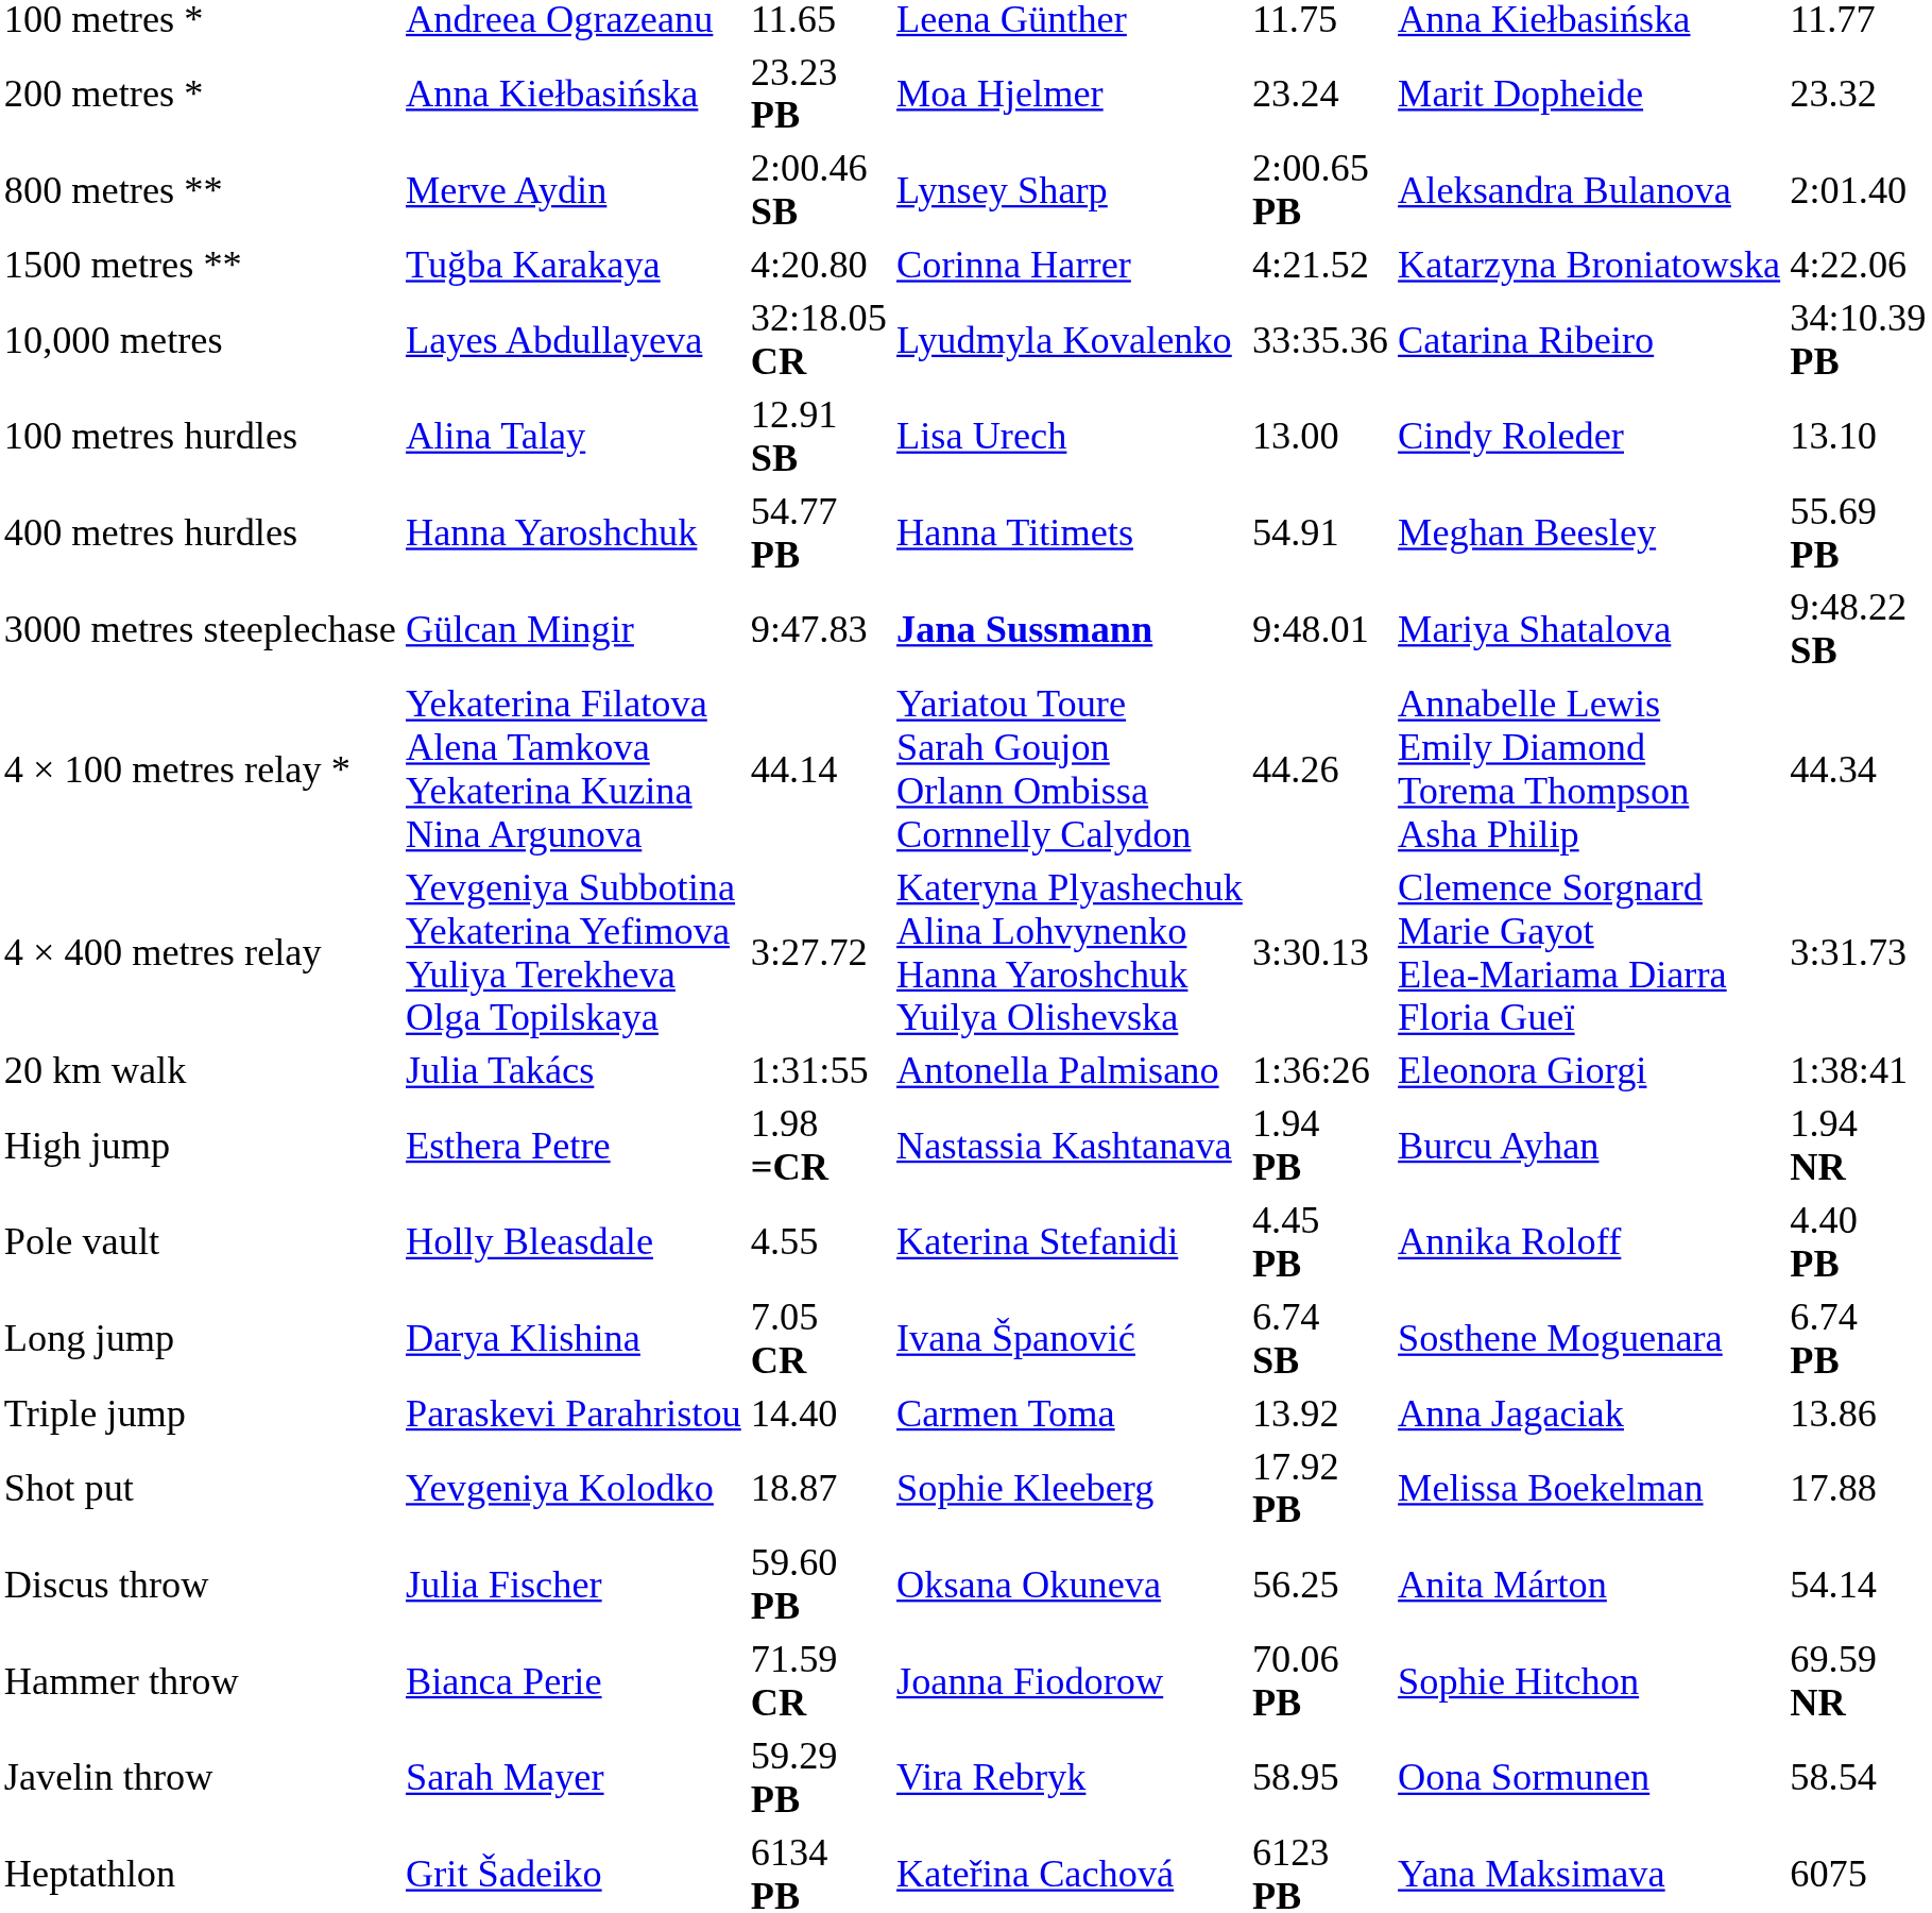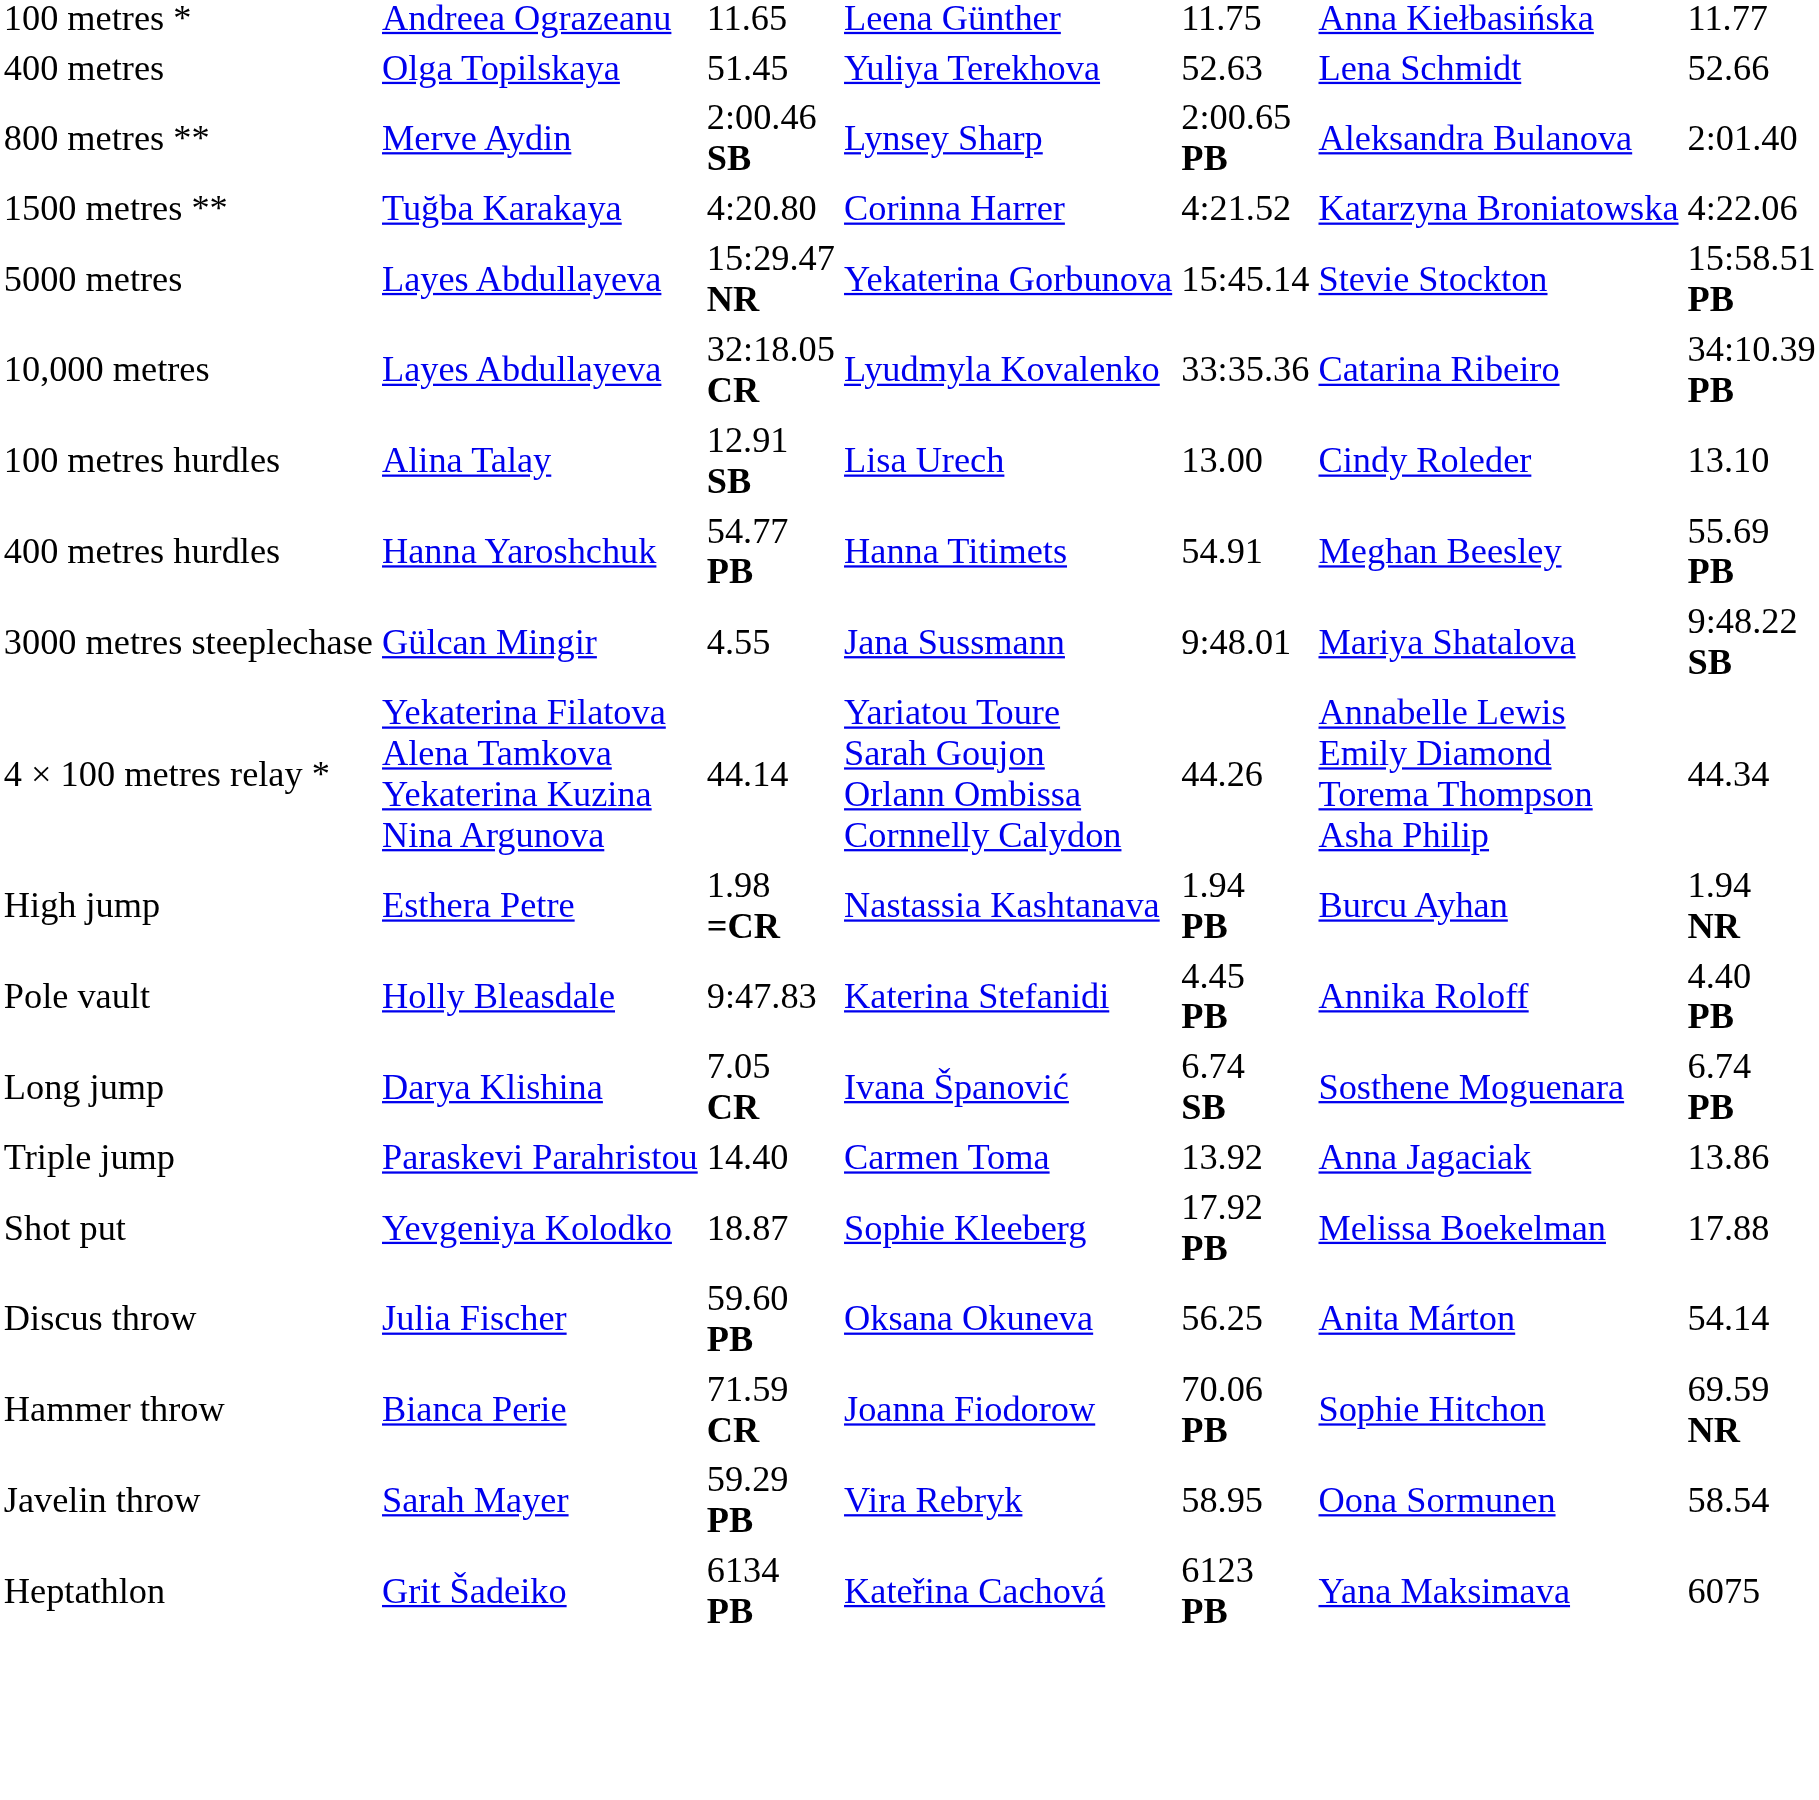 <table>
 <tr>
 <td>100 metres * <br></td>
 <td><a href='#'>Andreea Ograzeanu</a><br><em></em></td>
 <td>11.65</td>
 <td><a href='#'>Leena Günther</a><br><em></em></td>
 <td>11.75</td>
 <td><a href='#'>Anna Kiełbasińska</a><br><em></em></td>
 <td>11.77</td>
 </tr>
 <tr>
-<td>200 metres * <br></td>
-<td><a href='#'>Anna Kiełbasińska</a><br><em></em></td>
-<td>23.23<br><strong>PB</strong></td>
-<td><a href='#'>Moa Hjelmer</a><br><em></em></td>
-<td>23.24</td>
-<td><a href='#'>Marit Dopheide</a><br><em></em></td>
-<td>23.32</td>
+<td>400 metres <br></td>
+<td><a href='#'>Olga Topilskaya</a><br><em></em></td>
+<td>51.45</td>
+<td><a href='#'>Yuliya Terekhova</a><br><em></em></td>
+<td>52.63</td>
+<td><a href='#'>Lena Schmidt</a><br><em></em></td>
+<td>52.66</td>
 </tr>
 <tr>
 <td>800 metres ** <br></td>
 <td><a href='#'>Merve Aydin</a><br><em></em></td>
 <td>2:00.46<br><strong>SB</strong></td>
 <td><a href='#'>Lynsey Sharp</a><br><em></em></td>
 <td>2:00.65<br><strong>PB</strong></td>
 <td><a href='#'>Aleksandra Bulanova</a><br><em></em></td>
 <td>2:01.40<br></td>
 </tr>
 <tr>
 <td>1500 metres ** <br></td>
 <td><a href='#'>Tuğba Karakaya</a><br><em></em></td>
 <td>4:20.80</td>
 <td><a href='#'>Corinna Harrer</a><br><em></em></td>
 <td>4:21.52</td>
 <td><a href='#'>Katarzyna Broniatowska</a><br><em></em></td>
 <td>4:22.06</td>
+</tr>
+<tr>
+<td>5000 metres <br></td>
+<td><a href='#'>Layes Abdullayeva</a><br><em></em></td>
+<td>15:29.47<br><strong>NR</strong></td>
+<td><a href='#'>Yekaterina Gorbunova</a><br><em></em></td>
+<td>15:45.14</td>
+<td><a href='#'>Stevie Stockton</a><br><em></em></td>
+<td>15:58.51<br> <strong>PB</strong></td>
 </tr>
 <tr>
 <td>10,000 metres <br></td>
 <td><a href='#'>Layes Abdullayeva</a><br><em></em></td>
 <td>32:18.05 <br> <strong>CR</strong></td>
 <td><a href='#'>Lyudmyla Kovalenko</a><br><em></em></td>
 <td>33:35.36</td>
 <td><a href='#'>Catarina Ribeiro</a><br><em></em></td>
 <td>34:10.39 <br> <strong>PB</strong></td>
 </tr>
 <tr>
 <td>100 metres hurdles <br></td>
 <td><a href='#'>Alina Talay</a><br><em></em></td>
 <td>12.91<br><strong>SB</strong></td>
 <td><a href='#'>Lisa Urech</a><br><em></em></td>
 <td>13.00</td>
 <td><a href='#'>Cindy Roleder</a><br><em></em></td>
 <td>13.10</td>
 </tr>
 <tr>
 <td>400 metres hurdles <br></td>
 <td><a href='#'>Hanna Yaroshchuk</a><br><em></em></td>
 <td>54.77<br><strong>PB</strong></td>
 <td><a href='#'>Hanna Titimets</a><br><em></em></td>
 <td>54.91</td>
 <td><a href='#'>Meghan Beesley</a><br><em></em></td>
 <td>55.69<br><strong>PB</strong></td>
 </tr>
 <tr>
 <td>3000 metres steeplechase <br></td>
 <td><a href='#'>Gülcan Mingir</a><br><em></em></td>
-<td>9:47.83</td>
-<td><strong><a href='#'>Jana Sussmann</a><br><em></em></strong></td>
+<td>4.55</td>
+<td><a href='#'>Jana Sussmann</a><br><em></em></td>
 <td>9:48.01</td>
 <td><a href='#'>Mariya Shatalova</a><br><em></em></td>
 <td>9:48.22<br><strong>SB</strong></td>
 </tr>
 <tr>
 <td>4 × 100 metres relay * <br></td>
 <td><a href='#'>Yekaterina Filatova</a><br><a href='#'>Alena Tamkova</a><br><a href='#'>Yekaterina Kuzina</a><br><a href='#'>Nina Argunova</a><br><em></em></td>
 <td>44.14</td>
 <td><a href='#'>Yariatou Toure</a><br><a href='#'>Sarah Goujon</a><br><a href='#'>Orlann Ombissa</a><br><a href='#'>Cornnelly Calydon</a><br><em></em></td>
 <td>44.26</td>
 <td><a href='#'>Annabelle Lewis</a><br><a href='#'>Emily Diamond</a><br><a href='#'>Torema Thompson</a><br><a href='#'>Asha Philip</a><br><em></em></td>
 <td>44.34</td>
 </tr>
 <tr>
-<td>4 × 400 metres relay <br></td>
-<td><a href='#'>Yevgeniya Subbotina</a><br><a href='#'>Yekaterina Yefimova</a><br><a href='#'>Yuliya Terekheva</a><br><a href='#'>Olga Topilskaya</a><br><em></em></td>
-<td>3:27.72</td>
-<td><a href='#'>Kateryna Plyashechuk</a><br><a href='#'>Alina Lohvynenko</a><br><a href='#'>Hanna Yaroshchuk</a><br><a href='#'>Yuilya Olishevska</a><br><em></em></td>
-<td>3:30.13</td>
-<td><a href='#'>Clemence Sorgnard</a><br><a href='#'>Marie Gayot</a><br><a href='#'>Elea-Mariama Diarra</a><br><a href='#'>Floria Gueï</a><br><em></em></td>
-<td>3:31.73</td>
-</tr>
-<tr>
-<td>20 km walk <br></td>
-<td><a href='#'>Julia Takács</a><br><em></em></td>
-<td>1:31:55</td>
-<td><a href='#'>Antonella Palmisano</a><br><em></em></td>
-<td>1:36:26</td>
-<td><a href='#'>Eleonora Giorgi</a><br><em></em></td>
-<td>1:38:41</td>
-</tr>
-<tr>
 <td>High jump <br></td>
 <td><a href='#'>Esthera Petre</a><br><em></em></td>
 <td>1.98<br><strong>=CR</strong></td>
 <td><a href='#'>Nastassia Kashtanava</a><br><em></em></td>
 <td>1.94<br><strong>PB</strong></td>
 <td><a href='#'>Burcu Ayhan</a><br><em></em></td>
 <td>1.94<br><strong>NR</strong></td>
 </tr>
 <tr>
 <td>Pole vault <br></td>
 <td><a href='#'>Holly Bleasdale</a><br><em></em></td>
-<td>4.55</td>
+<td>9:47.83</td>
 <td><a href='#'>Katerina Stefanidi</a><br><em></em></td>
 <td>4.45<br><strong>PB</strong></td>
 <td><a href='#'>Annika Roloff</a><br><em></em></td>
 <td>4.40<br><strong>PB</strong></td>
 </tr>
 <tr>
 <td>Long jump <br></td>
 <td><a href='#'>Darya Klishina</a><br><em></em></td>
 <td>7.05<br><strong>CR</strong></td>
 <td><a href='#'>Ivana Španović</a><br><em></em></td>
 <td>6.74<br><strong>SB</strong></td>
 <td><a href='#'>Sosthene Moguenara</a><br><em></em></td>
 <td>6.74<br><strong>PB</strong></td>
 </tr>
 <tr>
 <td>Triple jump <br></td>
 <td><a href='#'>Paraskevi Parahristou</a><br><em></em></td>
 <td>14.40</td>
 <td><a href='#'>Carmen Toma</a><br><em></em></td>
 <td>13.92</td>
 <td><a href='#'>Anna Jagaciak</a><br><em></em></td>
 <td>13.86</td>
 </tr>
 <tr>
 <td>Shot put <br></td>
 <td><a href='#'>Yevgeniya Kolodko</a><br><em></em></td>
 <td>18.87</td>
 <td><a href='#'>Sophie Kleeberg</a><br><em></em></td>
 <td>17.92<br><strong>PB</strong></td>
 <td><a href='#'>Melissa Boekelman</a><br><em></em></td>
 <td>17.88</td>
 </tr>
 <tr>
 <td>Discus throw <br></td>
 <td><a href='#'>Julia Fischer</a><br><em></em></td>
 <td>59.60<br><strong>PB</strong></td>
 <td><a href='#'>Oksana Okuneva</a><br><em></em></td>
 <td>56.25</td>
 <td><a href='#'>Anita Márton</a><br><em></em></td>
 <td>54.14</td>
 </tr>
 <tr>
 <td>Hammer throw <br></td>
 <td><a href='#'>Bianca Perie</a><br><em></em></td>
 <td>71.59<br><strong>CR</strong></td>
 <td><a href='#'>Joanna Fiodorow</a><br><em></em></td>
 <td>70.06<br><strong>PB</strong></td>
 <td><a href='#'>Sophie Hitchon</a><br><em></em></td>
 <td>69.59<br><strong>NR</strong></td>
 </tr>
 <tr>
 <td>Javelin throw<br></td>
 <td><a href='#'>Sarah Mayer</a><br><em></em></td>
 <td>59.29<br><strong>PB</strong></td>
 <td><a href='#'>Vira Rebryk</a><br><em></em></td>
 <td>58.95</td>
 <td><a href='#'>Oona Sormunen</a><br><em></em></td>
 <td>58.54</td>
 </tr>
 <tr>
 <td>Heptathlon<br></td>
 <td><a href='#'>Grit Šadeiko</a><br><em></em></td>
 <td>6134<br><strong>PB</strong></td>
 <td><a href='#'>Kateřina Cachová</a><br><em></em></td>
 <td>6123<br><strong>PB</strong></td>
 <td><a href='#'>Yana Maksimava</a><br><em></em></td>
 <td>6075</td>
 </tr>
 </table>
